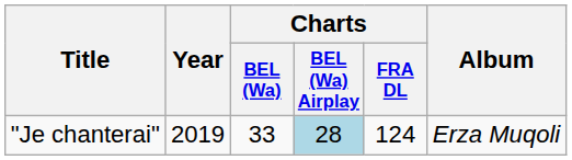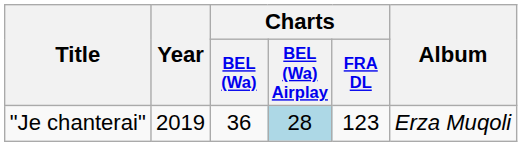 <table class="wikitable">
 <tr>
 <th rowspan="2">Title</th>
 <th rowspan="2">Year</th>
 <th colspan="3">Charts</th>
 <th rowspan="2">Album</th>
 </tr>
 <tr>
 <th style="width:3em;font-size:75%"><a href='#'>BEL<br>(Wa)</a><br></th>
 <th style="width:3em;font-size:75%"><a href='#'>BEL<br>(Wa)<br>Airplay</a><br></th>
 <th style="width:3em;font-size:75%"><a href='#'>FRA<br>DL</a><br></th>
 </tr>
 <tr>
 <td>"Je chanterai"</td>
 <td align="center" rowspan="2">2019</td>
-<td align="center">33</td>
+<td align="center">36</td>
 <td align="center" style="background: lightblue;">28</td>
-<td align="center">124</td>
+<td align="center">123</td>
 <td rowspan="2"><em>Erza Muqoli</em></td>
 </tr>
 </table>
